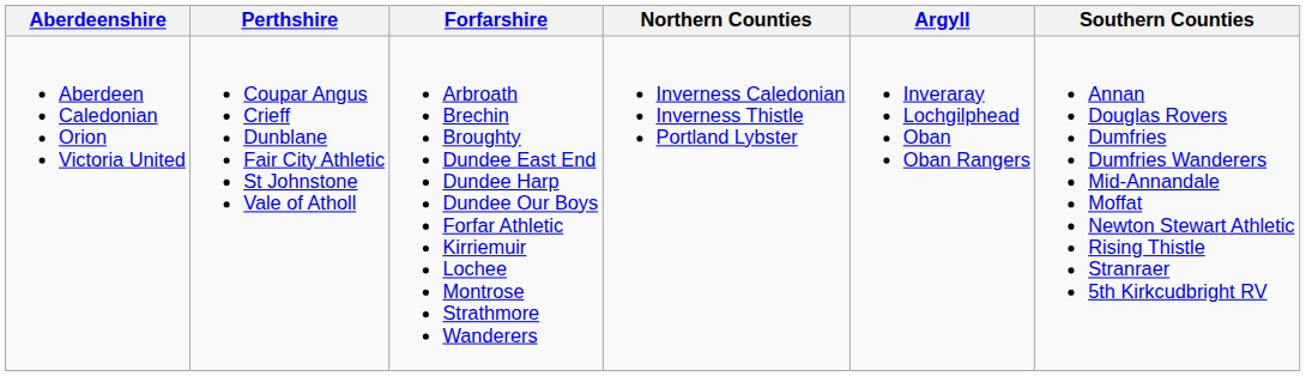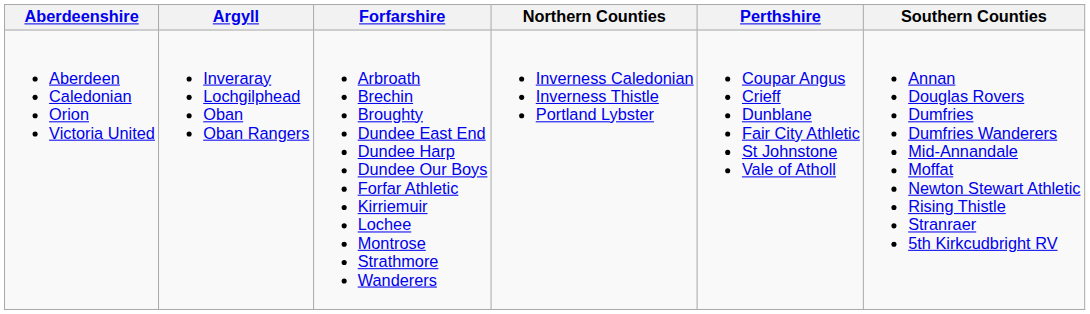 <table class="wikitable" style="text-align:left">
 <tr>
 <th scope="col"><a href='#'>Aberdeenshire</a></th>
-<th scope="col"><a href='#'>Perthshire</a></th>
+<th scope="col"><a href='#'>Argyll</a></th>
 <th scope="col"><a href='#'>Forfarshire</a></th>
 <th scope="col">Northern Counties</th>
-<th scope="col"><a href='#'>Argyll</a></th>
+<th scope="col"><a href='#'>Perthshire</a></th>
 <th scope="col">Southern Counties</th>
 </tr>
 <tr>
 <td valign=top><br><ul><li><a href='#'>Aberdeen</a></li><li><a href='#'>Caledonian</a></li><li><a href='#'>Orion</a></li><li><a href='#'>Victoria United</a></li></ul></td>
-<td valign=top><br><ul><li><a href='#'>Coupar Angus</a></li><li><a href='#'>Crieff</a></li><li><a href='#'>Dunblane</a></li><li><a href='#'>Fair City Athletic</a></li><li><a href='#'>St Johnstone</a></li><li><a href='#'>Vale of Atholl</a></li></ul></td>
+<td valign=top><br><ul><li><a href='#'>Inveraray</a></li><li><a href='#'>Lochgilphead</a></li><li><a href='#'>Oban</a></li><li><a href='#'>Oban Rangers</a></li></ul></td>
 <td valign=top><br><ul><li><a href='#'>Arbroath</a></li><li><a href='#'>Brechin</a></li><li><a href='#'>Broughty</a></li><li><a href='#'>Dundee East End</a></li><li><a href='#'>Dundee Harp</a></li><li><a href='#'>Dundee Our Boys</a></li><li><a href='#'>Forfar Athletic</a></li><li><a href='#'>Kirriemuir</a></li><li><a href='#'>Lochee</a></li><li><a href='#'>Montrose</a></li><li><a href='#'>Strathmore</a></li><li><a href='#'>Wanderers</a></li></ul></td>
 <td valign=top><br><ul><li><a href='#'>Inverness Caledonian</a></li><li><a href='#'>Inverness Thistle</a></li><li><a href='#'>Portland Lybster</a></li></ul></td>
-<td valign=top><br><ul><li><a href='#'>Inveraray</a></li><li><a href='#'>Lochgilphead</a></li><li><a href='#'>Oban</a></li><li><a href='#'>Oban Rangers</a></li></ul></td>
+<td valign=top><br><ul><li><a href='#'>Coupar Angus</a></li><li><a href='#'>Crieff</a></li><li><a href='#'>Dunblane</a></li><li><a href='#'>Fair City Athletic</a></li><li><a href='#'>St Johnstone</a></li><li><a href='#'>Vale of Atholl</a></li></ul></td>
 <td valign=top><br><ul><li><a href='#'>Annan</a></li><li><a href='#'>Douglas Rovers</a></li><li><a href='#'>Dumfries</a></li><li><a href='#'>Dumfries Wanderers</a></li><li><a href='#'>Mid-Annandale</a></li><li><a href='#'>Moffat</a></li><li><a href='#'>Newton Stewart Athletic</a></li><li><a href='#'>Rising Thistle</a></li><li><a href='#'>Stranraer</a></li><li><a href='#'>5th Kirkcudbright RV</a></li></ul></td>
 </tr>
 </table>
